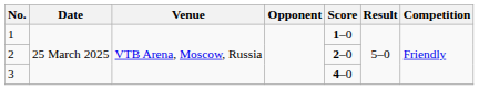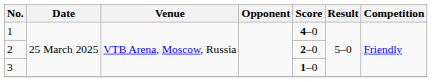 <table class="wikitable">
 <tr>
 <th>No.</th>
 <th>Date</th>
 <th>Venue</th>
 <th>Opponent</th>
 <th>Score</th>
 <th>Result</th>
 <th>Competition</th>
 </tr>
 <tr>
 <td>1</td>
 <td rowspan=3>25 March 2025</td>
 <td rowspan=3><a href='#'>VTB Arena</a>, <a href='#'>Moscow</a>, Russia</td>
 <td rowspan=3></td>
-<td align=center><strong>1</strong>–0</td>
+<td align=center><strong>4</strong>–0</td>
 <td rowspan=3 align=center>5–0</td>
 <td rowspan=3><a href='#'>Friendly</a></td>
 </tr>
 <tr>
 <td>2</td>
 <td align=center><strong>2</strong>–0</td>
 </tr>
 <tr>
 <td>3</td>
-<td align=center><strong>4</strong>–0</td>
+<td align=center><strong>1</strong>–0</td>
 </tr>
 <tr>
 </tr>
 </table>
